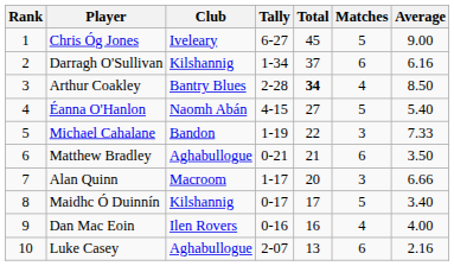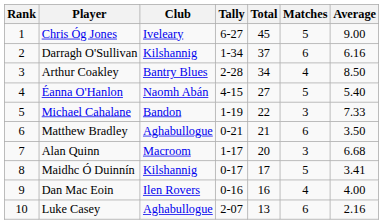 <table class="wikitable">
 <tr>
 <th>Rank</th>
 <th>Player</th>
 <th>Club</th>
 <th>Tally</th>
 <th>Total</th>
 <th>Matches</th>
 <th>Average</th>
 </tr>
 <tr>
 <td rowspan="1" style="text-align:center;">1</td>
 <td><a href='#'>Chris Óg Jones</a></td>
 <td><a href='#'>Iveleary</a></td>
 <td align=center>6-27</td>
 <td align=center>45</td>
 <td align=center>5</td>
 <td align=center>9.00</td>
 </tr>
 <tr>
 <td rowspan="1" style="text-align:center;">2</td>
 <td>Darragh O'Sullivan</td>
 <td><a href='#'>Kilshannig</a></td>
 <td align=center>1-34</td>
 <td align=center>37</td>
 <td align=center>6</td>
 <td align=center>6.16</td>
 </tr>
 <tr>
 <td rowspan="1" style="text-align:center;">3</td>
 <td>Arthur Coakley</td>
 <td><a href='#'>Bantry Blues</a></td>
 <td align=center>2-28</td>
-<td align=center><strong>34</strong></td>
+<td align=center>34</td>
 <td align=center>4</td>
 <td align=center>8.50</td>
 </tr>
 <tr>
 <td rowspan="1" style="text-align:center;">4</td>
 <td><a href='#'>Éanna O'Hanlon</a></td>
 <td><a href='#'>Naomh Abán</a></td>
 <td align=center>4-15</td>
 <td align=center>27</td>
 <td align=center>5</td>
 <td align=center>5.40</td>
 </tr>
 <tr>
 <td rowspan="1" style="text-align:center;">5</td>
 <td><a href='#'>Michael Cahalane</a></td>
 <td><a href='#'>Bandon</a></td>
 <td align=center>1-19</td>
 <td align=center>22</td>
 <td align=center>3</td>
 <td align=center>7.33</td>
 </tr>
 <tr>
 <td rowspan="1" style="text-align:center;">6</td>
 <td>Matthew Bradley</td>
 <td><a href='#'>Aghabullogue</a></td>
 <td align=center>0-21</td>
 <td align=center>21</td>
 <td align=center>6</td>
 <td align=center>3.50</td>
 </tr>
 <tr>
 <td rowspan="1" style="text-align:center;">7</td>
 <td>Alan Quinn</td>
 <td><a href='#'>Macroom</a></td>
 <td align=center>1-17</td>
 <td align=center>20</td>
 <td align=center>3</td>
-<td align=center>6.66</td>
+<td align=center>6.68</td>
 </tr>
 <tr>
 <td rowspan="1" style="text-align:center;">8</td>
 <td>Maidhc Ó Duinnín</td>
 <td><a href='#'>Kilshannig</a></td>
 <td align=center>0-17</td>
 <td align=center>17</td>
 <td align=center>5</td>
-<td align=center>3.40</td>
+<td align=center>3.41</td>
 </tr>
 <tr>
 <td rowspan="1" style="text-align:center;">9</td>
 <td>Dan Mac Eoin</td>
 <td><a href='#'>Ilen Rovers</a></td>
 <td align=center>0-16</td>
 <td align=center>16</td>
 <td align=center>4</td>
 <td align=center>4.00</td>
 </tr>
 <tr>
 <td rowspan="1" style="text-align:center;">10</td>
 <td>Luke Casey</td>
 <td><a href='#'>Aghabullogue</a></td>
 <td align=center>2-07</td>
 <td align=center>13</td>
 <td align=center>6</td>
 <td align=center>2.16</td>
 </tr>
 </table>
